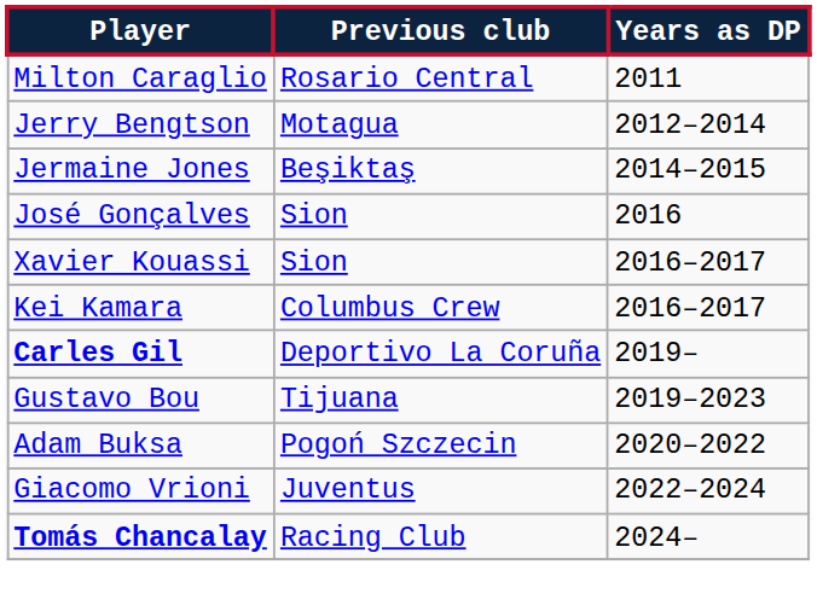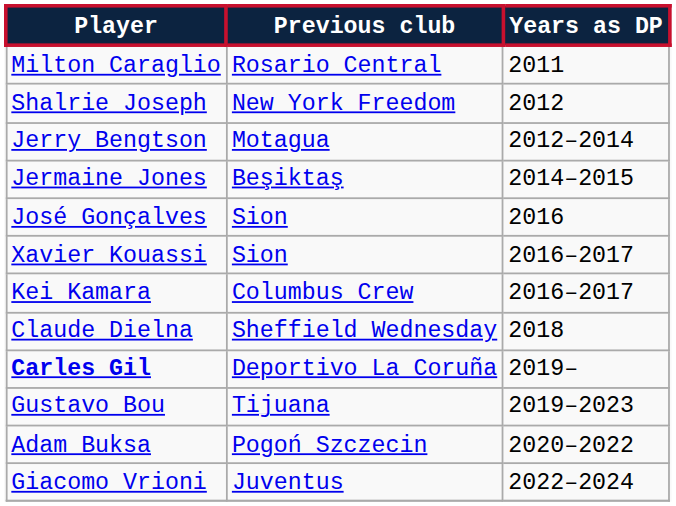 <table class="wikitable" style="text-align:center">
 <tr>
 <th style="background:#0C2340; color:#FFFFFF; border:2px solid #C8102E;">Player</th>
 <th style="background:#0C2340; color:#FFFFFF; border:2px solid #C8102E;">Previous club</th>
 <th style="background:#0C2340; color:#FFFFFF; border:2px solid #C8102E;">Years as DP</th>
 </tr>
 <tr>
 <td align=left> <a href='#'>Milton Caraglio</a></td>
 <td align=left> <a href='#'>Rosario Central</a></td>
 <td align=left>2011</td>
+</tr>
+<tr>
+<td align=left> <a href='#'>Shalrie Joseph</a></td>
+<td align=left> <a href='#'>New York Freedom</a></td>
+<td align=left>2012</td>
 </tr>
 <tr>
 <td align=left> <a href='#'>Jerry Bengtson</a></td>
 <td align=left> <a href='#'>Motagua</a></td>
 <td align=left>2012–2014</td>
 </tr>
 <tr>
 <td align=left> <a href='#'>Jermaine Jones</a></td>
 <td align=left> <a href='#'>Beşiktaş</a></td>
 <td align=left>2014–2015</td>
 </tr>
 <tr>
 <td align=left> <a href='#'>José Gonçalves</a></td>
 <td align=left> <a href='#'>Sion</a></td>
 <td align=left>2016</td>
 </tr>
 <tr>
 <td align=left> <a href='#'>Xavier Kouassi</a></td>
 <td align=left> <a href='#'>Sion</a></td>
 <td align=left>2016–2017</td>
 </tr>
 <tr>
 <td align=left> <a href='#'>Kei Kamara</a></td>
 <td align=left> <a href='#'>Columbus Crew</a></td>
 <td align=left>2016–2017</td>
 </tr>
 <tr>
+<td align=left> <a href='#'>Claude Dielna</a></td>
+<td align=left> <a href='#'>Sheffield Wednesday</a></td>
+<td align=left>2018</td>
+</tr>
+<tr>
 <td align=left> <strong><a href='#'>Carles Gil</a></strong></td>
 <td align=left> <a href='#'>Deportivo La Coruña</a></td>
 <td align=left>2019–</td>
 </tr>
 <tr>
 <td align=left> <a href='#'>Gustavo Bou</a></td>
 <td align=left> <a href='#'>Tijuana</a></td>
 <td align=left>2019–2023</td>
 </tr>
 <tr>
 <td align=left> <a href='#'>Adam Buksa</a></td>
 <td align=left> <a href='#'>Pogoń Szczecin</a></td>
 <td align=left>2020–2022</td>
 </tr>
 <tr>
 <td align=left> <a href='#'>Giacomo Vrioni</a></td>
 <td align=left> <a href='#'>Juventus</a></td>
 <td align=left>2022–2024</td>
 </tr>
 <tr>
-<td align=left> <strong><a href='#'>Tomás Chancalay</a></strong></td>
-<td align=left> <a href='#'>Racing Club</a></td>
-<td align=left>2024–</td>
-</tr>
-<tr>
 </tr>
 </table>
